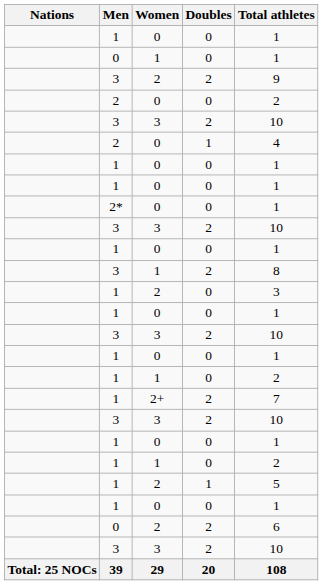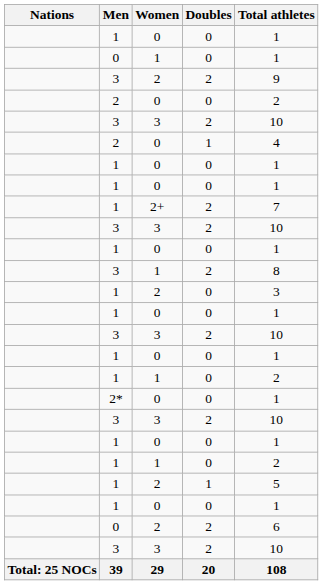 <table class="wikitable sortable" style="text-align:center;">
 <tr>
 <th>Nations</th>
 <th>Men </th>
 <th>Women </th>
 <th>Doubles </th>
 <th>Total athletes</th>
 </tr>
 <tr>
 <td align="left"></td>
 <td>1</td>
 <td>0</td>
 <td>0</td>
 <td>1</td>
 </tr>
 <tr>
 <td align="left"></td>
 <td>0</td>
 <td>1</td>
 <td>0</td>
 <td>1</td>
 </tr>
 <tr>
 <td align="left"></td>
 <td>3</td>
 <td>2</td>
 <td>2</td>
 <td>9</td>
 </tr>
 <tr>
 <td align="left"></td>
 <td>2</td>
 <td>0</td>
 <td>0</td>
 <td>2</td>
 </tr>
 <tr>
 <td align="left"></td>
 <td>3</td>
 <td>3</td>
 <td>2</td>
 <td>10</td>
 </tr>
 <tr>
 <td align="left"></td>
 <td>2</td>
 <td>0</td>
 <td>1</td>
 <td>4</td>
 </tr>
 <tr>
 <td align="left"></td>
 <td>1</td>
 <td>0</td>
 <td>0</td>
 <td>1</td>
 </tr>
 <tr>
 <td align="left"></td>
 <td>1</td>
 <td>0</td>
 <td>0</td>
 <td>1</td>
 </tr>
 <tr>
 <td align="left"></td>
-<td>2*</td>
-<td>0</td>
-<td>0</td>
 <td>1</td>
+<td>2+</td>
+<td>2</td>
+<td>7</td>
 </tr>
 <tr>
 <td align="left"></td>
 <td>3</td>
 <td>3</td>
 <td>2</td>
 <td>10</td>
 </tr>
 <tr>
 <td align="left"></td>
 <td>1</td>
 <td>0</td>
 <td>0</td>
 <td>1</td>
 </tr>
 <tr>
 <td align="left"></td>
 <td>3</td>
 <td>1</td>
 <td>2</td>
 <td>8</td>
 </tr>
 <tr>
 <td align="left"></td>
 <td>1</td>
 <td>2</td>
 <td>0</td>
 <td>3</td>
 </tr>
 <tr>
 <td align="left"></td>
 <td>1</td>
 <td>0</td>
 <td>0</td>
 <td>1</td>
 </tr>
 <tr>
 <td align="left"></td>
 <td>3</td>
 <td>3</td>
 <td>2</td>
 <td>10</td>
 </tr>
 <tr>
 <td align="left"></td>
 <td>1</td>
 <td>0</td>
 <td>0</td>
 <td>1</td>
 </tr>
 <tr>
 <td align="left"></td>
 <td>1</td>
 <td>1</td>
 <td>0</td>
 <td>2</td>
 </tr>
 <tr>
 <td align="left"></td>
+<td>2*</td>
+<td>0</td>
+<td>0</td>
 <td>1</td>
-<td>2+</td>
-<td>2</td>
-<td>7</td>
 </tr>
 <tr>
 <td align="left"></td>
 <td>3</td>
 <td>3</td>
 <td>2</td>
 <td>10</td>
 </tr>
 <tr>
 <td align="left"></td>
 <td>1</td>
 <td>0</td>
 <td>0</td>
 <td>1</td>
 </tr>
 <tr>
 <td align="left"></td>
 <td>1</td>
 <td>1</td>
 <td>0</td>
 <td>2</td>
 </tr>
 <tr>
 <td align="left"></td>
 <td>1</td>
 <td>2</td>
 <td>1</td>
 <td>5</td>
 </tr>
 <tr>
 <td align="left"></td>
 <td>1</td>
 <td>0</td>
 <td>0</td>
 <td>1</td>
 </tr>
 <tr>
 <td align="left"></td>
 <td>0</td>
 <td>2</td>
 <td>2</td>
 <td>6</td>
 </tr>
 <tr>
 <td align="left"></td>
 <td>3</td>
 <td>3</td>
 <td>2</td>
 <td>10</td>
 </tr>
 <tr>
 <th>Total: 25 NOCs</th>
 <th>39</th>
 <th>29</th>
 <th>20</th>
 <th>108</th>
 </tr>
 </table>
